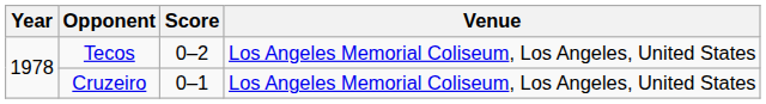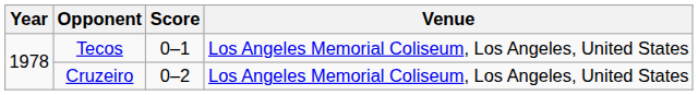 <table class="wikitable" style="font-size: 90%; text-align:left">
 <tr>
 <th>Year</th>
 <th>Opponent</th>
 <th>Score</th>
 <th>Venue</th>
 </tr>
 <tr>
 <td rowspan=2>1978</td>
 <td align=center> <a href='#'>Tecos</a></td>
-<td align=center>0–2</td>
+<td align=center>0–1</td>
 <td> <a href='#'>Los Angeles Memorial Coliseum</a>, Los Angeles, United States</td>
 </tr>
 <tr>
 <td align=center> <a href='#'>Cruzeiro</a></td>
-<td align=center>0–1</td>
+<td align=center>0–2</td>
 <td> <a href='#'>Los Angeles Memorial Coliseum</a>, Los Angeles, United States</td>
 </tr>
 </table>
